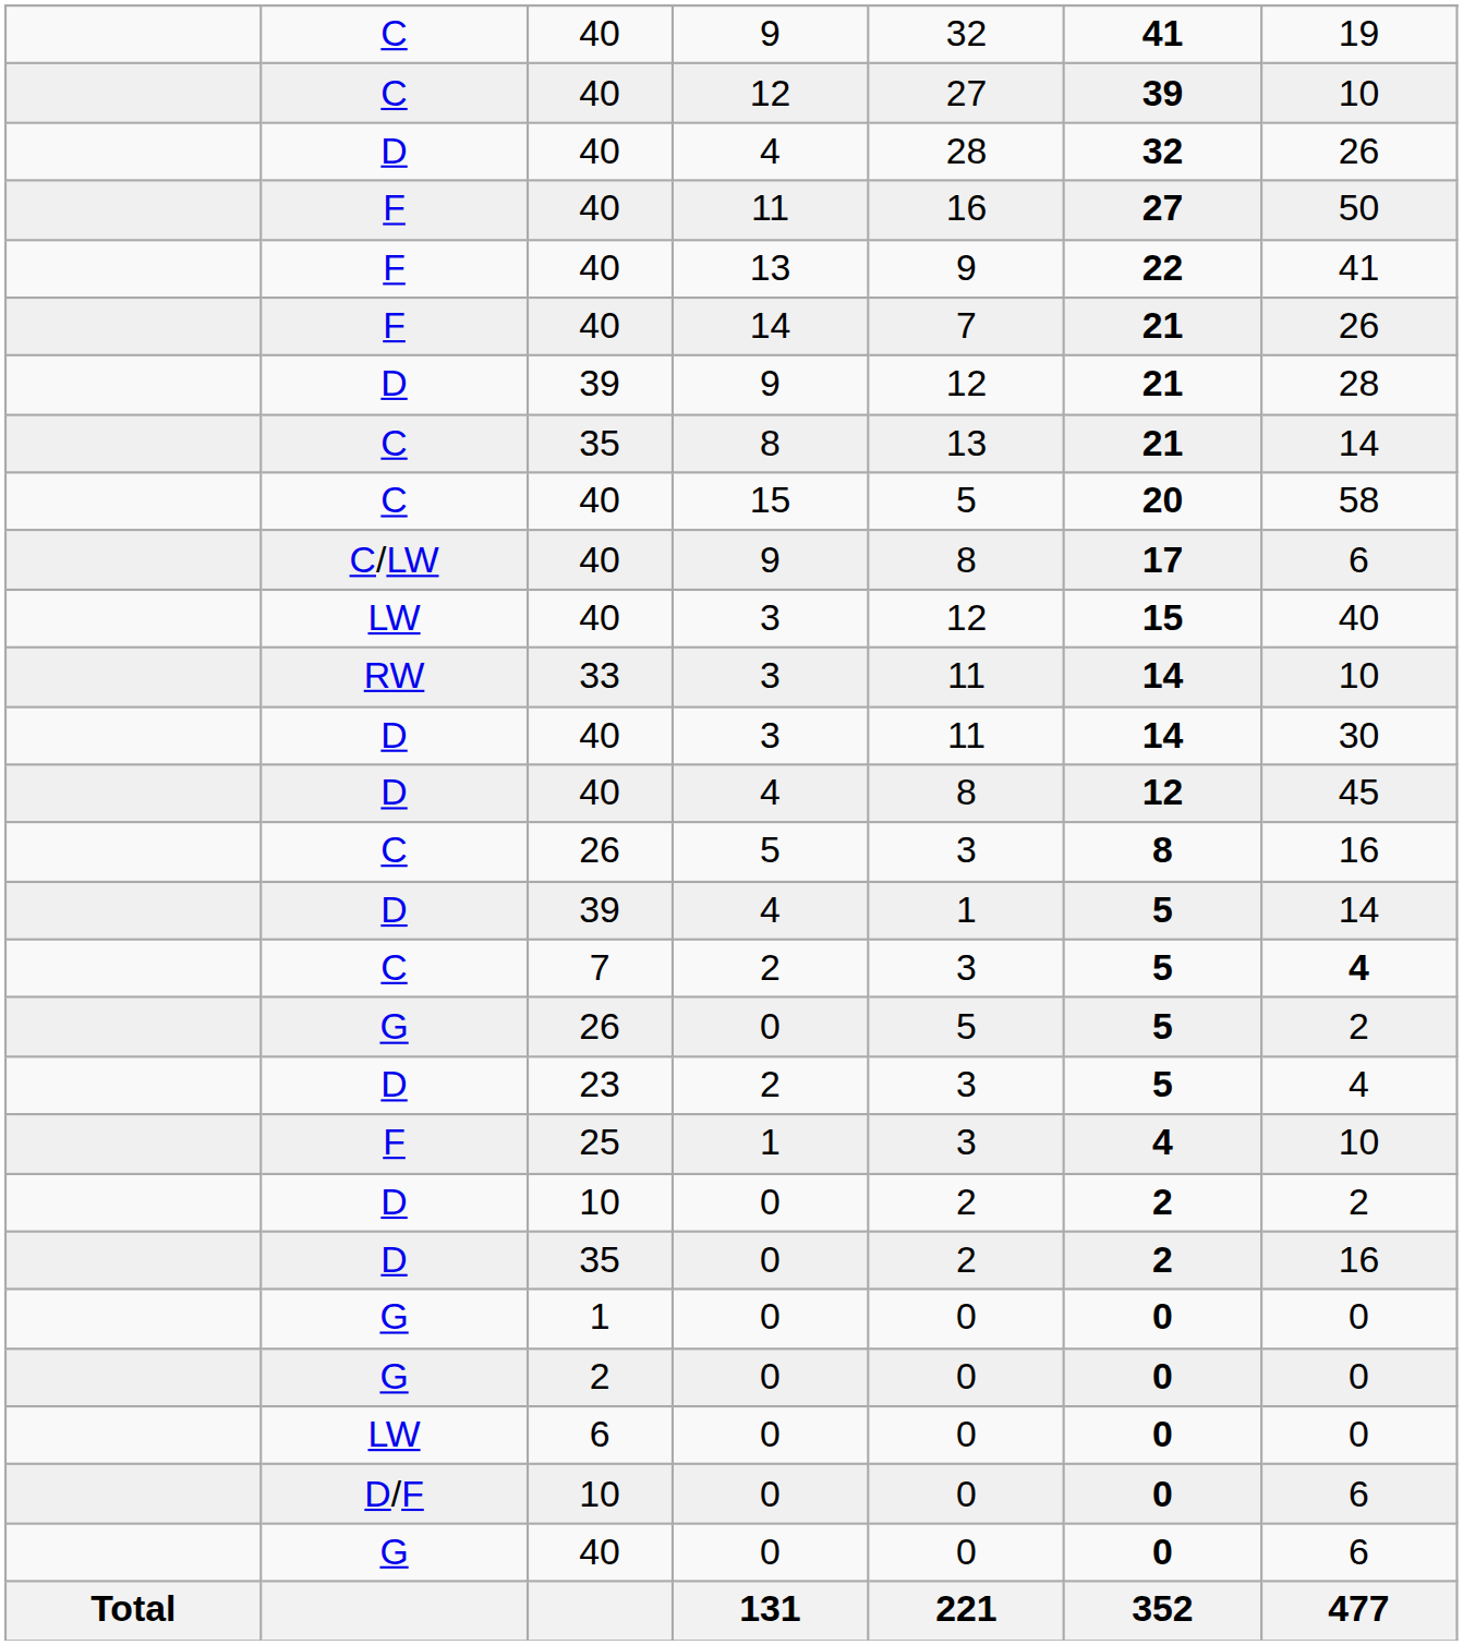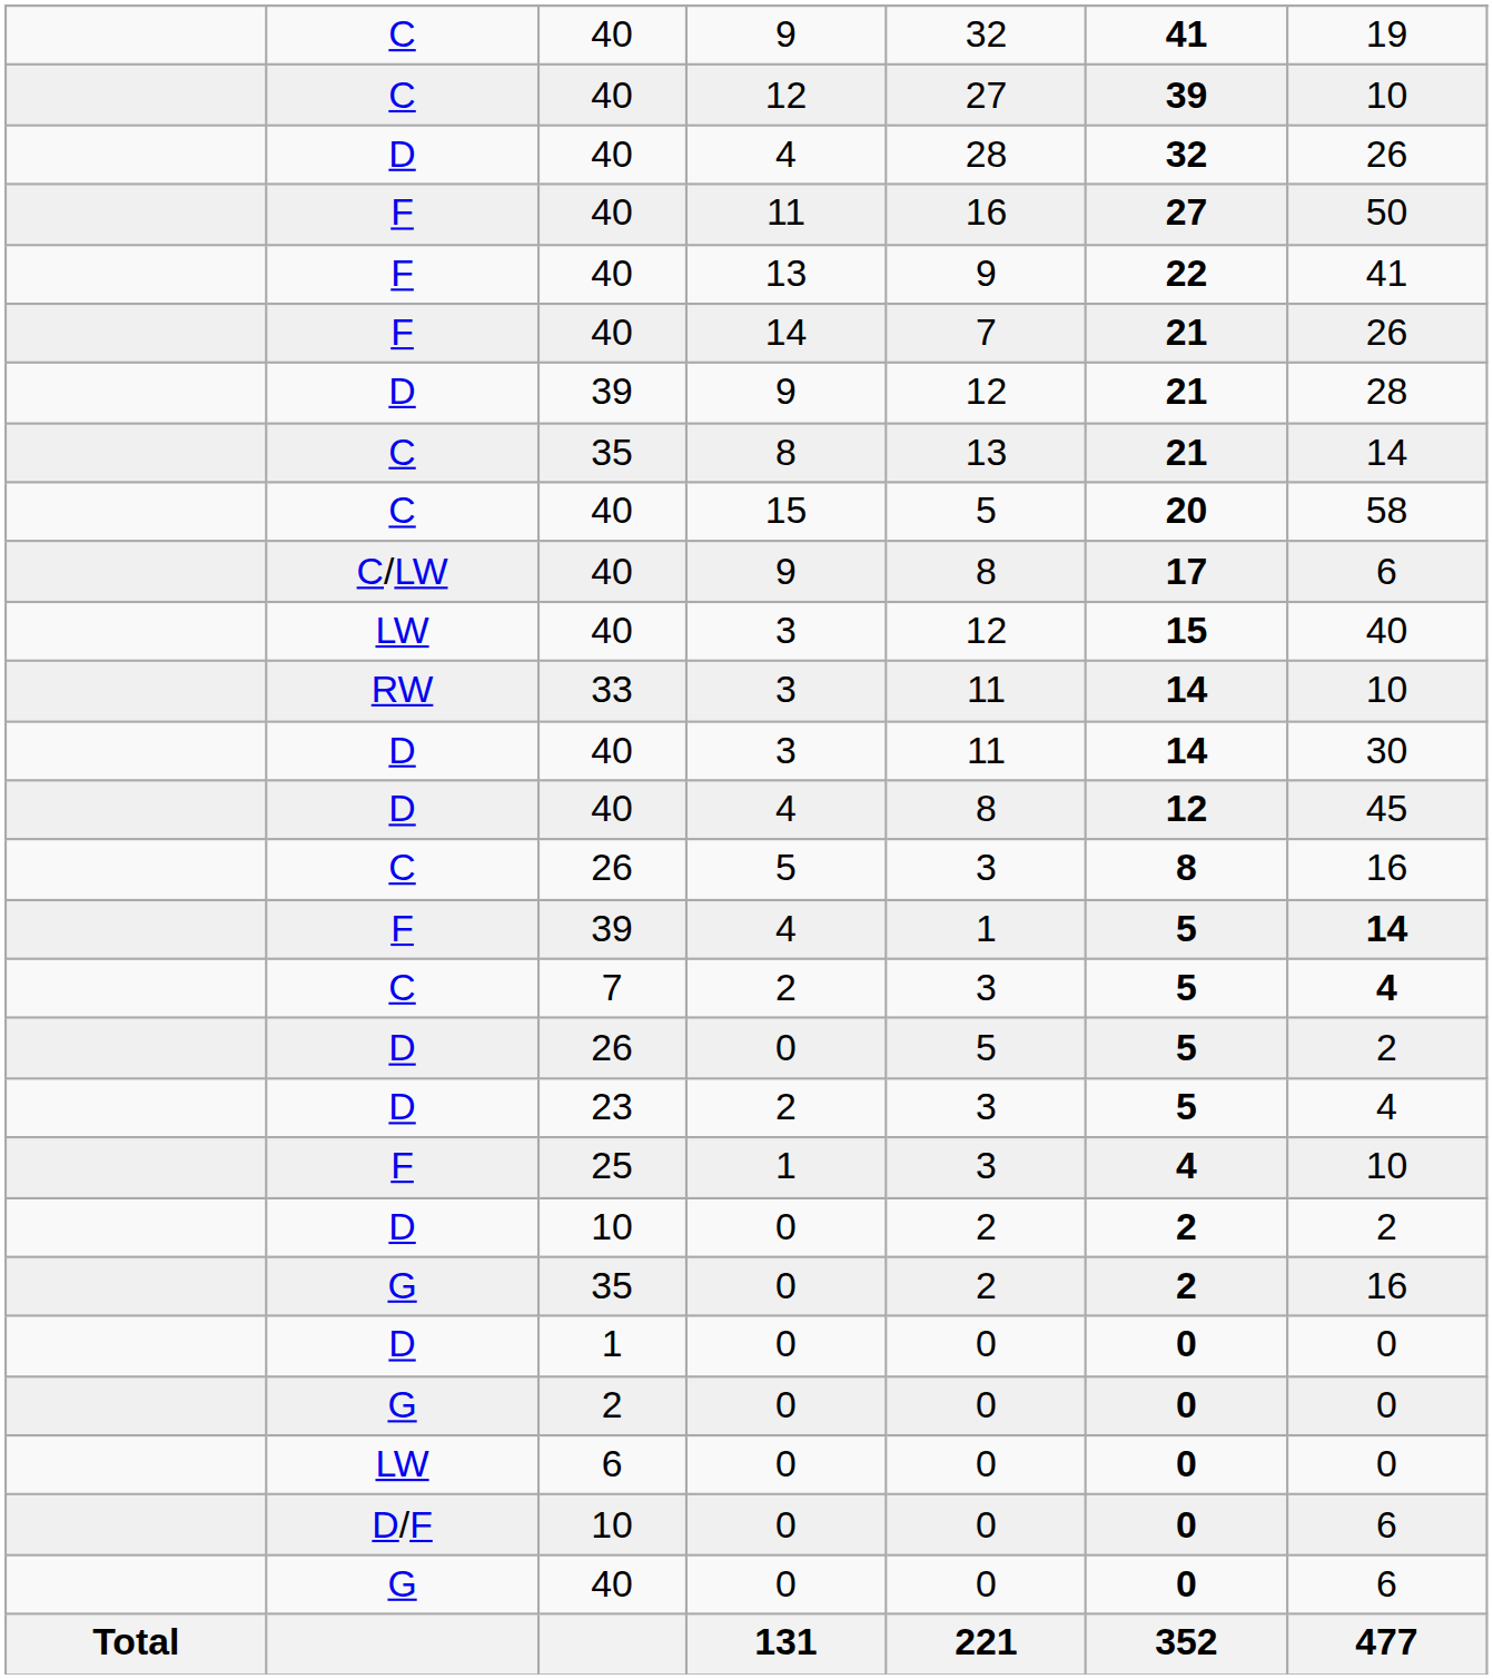 <table class="wikitable sortable" width ="50%">
 <tr align="center">
 </tr>
 <tr align="center" bgcolor="">
 <td></td>
 <td><a href='#'>C</a></td>
 <td>40</td>
 <td>9</td>
 <td>32</td>
 <td><strong>41</strong></td>
 <td>19</td>
 </tr>
 <tr align="center" bgcolor="f0f0f0">
 <td></td>
 <td><a href='#'>C</a></td>
 <td>40</td>
 <td>12</td>
 <td>27</td>
 <td><strong>39</strong></td>
 <td>10</td>
 </tr>
 <tr align="center" bgcolor="">
 <td></td>
 <td><a href='#'>D</a></td>
 <td>40</td>
 <td>4</td>
 <td>28</td>
 <td><strong>32</strong></td>
 <td>26</td>
 </tr>
 <tr align="center" bgcolor="f0f0f0">
 <td></td>
 <td><a href='#'>F</a></td>
 <td>40</td>
 <td>11</td>
 <td>16</td>
 <td><strong>27</strong></td>
 <td>50</td>
 </tr>
 <tr align="center" bgcolor="">
 <td></td>
 <td><a href='#'>F</a></td>
 <td>40</td>
 <td>13</td>
 <td>9</td>
 <td><strong>22</strong></td>
 <td>41</td>
 </tr>
 <tr align="center" bgcolor="f0f0f0">
 <td></td>
 <td><a href='#'>F</a></td>
 <td>40</td>
 <td>14</td>
 <td>7</td>
 <td><strong>21</strong></td>
 <td>26</td>
 </tr>
 <tr align="center" bgcolor="">
 <td></td>
 <td><a href='#'>D</a></td>
 <td>39</td>
 <td>9</td>
 <td>12</td>
 <td><strong>21</strong></td>
 <td>28</td>
 </tr>
 <tr align="center" bgcolor="f0f0f0">
 <td></td>
 <td><a href='#'>C</a></td>
 <td>35</td>
 <td>8</td>
 <td>13</td>
 <td><strong>21</strong></td>
 <td>14</td>
 </tr>
 <tr align="center" bgcolor="">
 <td></td>
 <td><a href='#'>C</a></td>
 <td>40</td>
 <td>15</td>
 <td>5</td>
 <td><strong>20</strong></td>
 <td>58</td>
 </tr>
 <tr align="center" bgcolor="f0f0f0">
 <td></td>
 <td><a href='#'>C</a>/<a href='#'>LW</a></td>
 <td>40</td>
 <td>9</td>
 <td>8</td>
 <td><strong>17</strong></td>
 <td>6</td>
 </tr>
 <tr align="center" bgcolor="">
 <td></td>
 <td><a href='#'>LW</a></td>
 <td>40</td>
 <td>3</td>
 <td>12</td>
 <td><strong>15</strong></td>
 <td>40</td>
 </tr>
 <tr align="center" bgcolor="f0f0f0">
 <td></td>
 <td><a href='#'>RW</a></td>
 <td>33</td>
 <td>3</td>
 <td>11</td>
 <td><strong>14</strong></td>
 <td>10</td>
 </tr>
 <tr align="center" bgcolor="">
 <td></td>
 <td><a href='#'>D</a></td>
 <td>40</td>
 <td>3</td>
 <td>11</td>
 <td><strong>14</strong></td>
 <td>30</td>
 </tr>
 <tr align="center" bgcolor="f0f0f0">
 <td></td>
 <td><a href='#'>D</a></td>
 <td>40</td>
 <td>4</td>
 <td>8</td>
 <td><strong>12</strong></td>
 <td>45</td>
 </tr>
 <tr align="center" bgcolor="">
 <td></td>
 <td><a href='#'>C</a></td>
 <td>26</td>
 <td>5</td>
 <td>3</td>
 <td><strong>8</strong></td>
 <td>16</td>
 </tr>
 <tr align="center" bgcolor="f0f0f0">
 <td></td>
-<td><a href='#'>D</a></td>
+<td><a href='#'>F</a></td>
 <td>39</td>
 <td>4</td>
 <td>1</td>
 <td><strong>5</strong></td>
-<td>14</td>
+<td><strong>14</strong></td>
 </tr>
 <tr align="center" bgcolor="">
 <td></td>
 <td><a href='#'>C</a></td>
 <td>7</td>
 <td>2</td>
 <td>3</td>
 <td><strong>5</strong></td>
 <td><strong>4</strong></td>
 </tr>
 <tr align="center" bgcolor="f0f0f0">
 <td></td>
-<td><a href='#'>G</a></td>
+<td><a href='#'>D</a></td>
 <td>26</td>
 <td>0</td>
 <td>5</td>
 <td><strong>5</strong></td>
 <td>2</td>
 </tr>
 <tr align="center" bgcolor="">
 <td></td>
 <td><a href='#'>D</a></td>
 <td>23</td>
 <td>2</td>
 <td>3</td>
 <td><strong>5</strong></td>
 <td>4</td>
 </tr>
 <tr align="center" bgcolor="f0f0f0">
 <td></td>
 <td><a href='#'>F</a></td>
 <td>25</td>
 <td>1</td>
 <td>3</td>
 <td><strong>4</strong></td>
 <td>10</td>
 </tr>
 <tr align="center" bgcolor="">
 <td></td>
 <td><a href='#'>D</a></td>
 <td>10</td>
 <td>0</td>
 <td>2</td>
 <td><strong>2</strong></td>
 <td>2</td>
 </tr>
 <tr align="center" bgcolor="f0f0f0">
 <td></td>
-<td><a href='#'>D</a></td>
+<td><a href='#'>G</a></td>
 <td>35</td>
 <td>0</td>
 <td>2</td>
 <td><strong>2</strong></td>
 <td>16</td>
 </tr>
 <tr align="center" bgcolor="">
 <td></td>
-<td><a href='#'>G</a></td>
+<td><a href='#'>D</a></td>
 <td>1</td>
 <td>0</td>
 <td>0</td>
 <td><strong>0</strong></td>
 <td>0</td>
 </tr>
 <tr align="center" bgcolor="f0f0f0">
 <td></td>
 <td><a href='#'>G</a></td>
 <td>2</td>
 <td>0</td>
 <td>0</td>
 <td><strong>0</strong></td>
 <td>0</td>
 </tr>
 <tr align="center" bgcolor="">
 <td></td>
 <td><a href='#'>LW</a></td>
 <td>6</td>
 <td>0</td>
 <td>0</td>
 <td><strong>0</strong></td>
 <td>0</td>
 </tr>
 <tr align="center" bgcolor="f0f0f0">
 <td></td>
 <td><a href='#'>D</a>/<a href='#'>F</a></td>
 <td>10</td>
 <td>0</td>
 <td>0</td>
 <td><strong>0</strong></td>
 <td>6</td>
 </tr>
 <tr align="center" bgcolor="">
 <td></td>
 <td><a href='#'>G</a></td>
 <td>40</td>
 <td>0</td>
 <td>0</td>
 <td><strong>0</strong></td>
 <td>6</td>
 </tr>
 <tr>
 <th>Total</th>
 <th></th>
 <th></th>
 <th>131</th>
 <th>221</th>
 <th>352</th>
 <th>477</th>
 </tr>
 </table>
